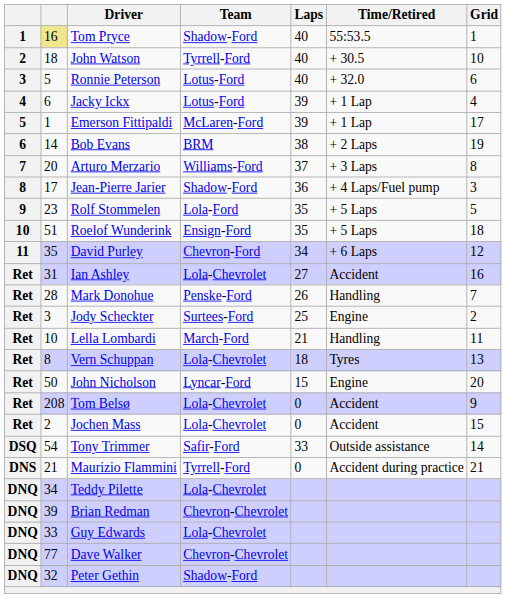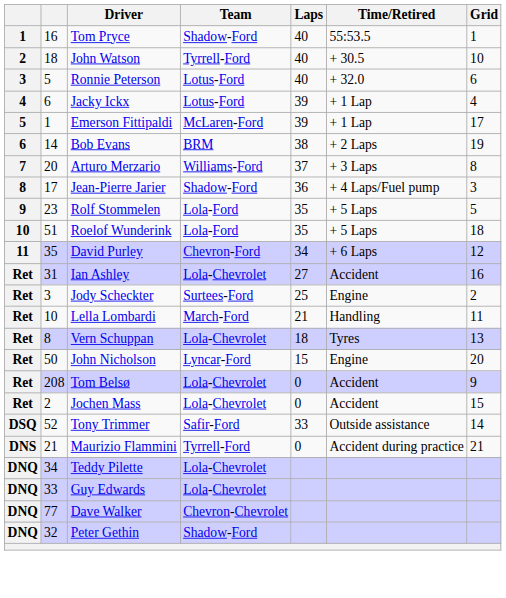 <table class="wikitable">
 <tr>
 <th></th>
 <th></th>
 <th>Driver</th>
 <th>Team</th>
 <th>Laps</th>
 <th>Time/Retired</th>
 <th>Grid</th>
 </tr>
 <tr>
 <th>1</th>
-<td style="background: khaki;">16</td>
+<td>16</td>
 <td> <a href='#'>Tom Pryce</a></td>
 <td><a href='#'>Shadow</a>-<a href='#'>Ford</a></td>
 <td>40</td>
 <td>55:53.5</td>
 <td>1</td>
 </tr>
 <tr>
 <th>2</th>
 <td>18</td>
 <td> <a href='#'>John Watson</a></td>
 <td><a href='#'>Tyrrell</a>-<a href='#'>Ford</a></td>
 <td>40</td>
 <td>+ 30.5</td>
 <td>10</td>
 </tr>
 <tr>
 <th>3</th>
 <td>5</td>
 <td> <a href='#'>Ronnie Peterson</a></td>
 <td><a href='#'>Lotus</a>-<a href='#'>Ford</a></td>
 <td>40</td>
 <td>+ 32.0</td>
 <td>6</td>
 </tr>
 <tr>
 <th>4</th>
 <td>6</td>
 <td> <a href='#'>Jacky Ickx</a></td>
 <td><a href='#'>Lotus</a>-<a href='#'>Ford</a></td>
 <td>39</td>
 <td>+ 1 Lap</td>
 <td>4</td>
 </tr>
 <tr>
 <th>5</th>
 <td>1</td>
 <td> <a href='#'>Emerson Fittipaldi</a></td>
 <td><a href='#'>McLaren</a>-<a href='#'>Ford</a></td>
 <td>39</td>
 <td>+ 1 Lap</td>
 <td>17</td>
 </tr>
 <tr>
 <th>6</th>
 <td>14</td>
 <td> <a href='#'>Bob Evans</a></td>
 <td><a href='#'>BRM</a></td>
 <td>38</td>
 <td>+ 2 Laps</td>
 <td>19</td>
 </tr>
 <tr>
 <th>7</th>
 <td>20</td>
 <td> <a href='#'>Arturo Merzario</a></td>
 <td><a href='#'>Williams</a>-<a href='#'>Ford</a></td>
 <td>37</td>
 <td>+ 3 Laps</td>
 <td>8</td>
 </tr>
 <tr>
 <th>8</th>
 <td>17</td>
 <td> <a href='#'>Jean-Pierre Jarier</a></td>
 <td><a href='#'>Shadow</a>-<a href='#'>Ford</a></td>
 <td>36</td>
 <td>+ 4 Laps/Fuel pump</td>
 <td>3</td>
 </tr>
 <tr>
 <th>9</th>
 <td>23</td>
 <td> <a href='#'>Rolf Stommelen</a></td>
 <td><a href='#'>Lola</a>-<a href='#'>Ford</a></td>
 <td>35</td>
 <td>+ 5 Laps</td>
 <td>5</td>
 </tr>
 <tr>
 <th>10</th>
 <td>51</td>
 <td> <a href='#'>Roelof Wunderink</a></td>
-<td><a href='#'>Ensign</a>-<a href='#'>Ford</a></td>
+<td><a href='#'>Lola</a>-<a href='#'>Ford</a></td>
 <td>35</td>
 <td>+ 5 Laps</td>
 <td>18</td>
 </tr>
 <tr style="background:#CFCFFF;">
 <th>11</th>
 <td>35</td>
 <td> <a href='#'>David Purley</a></td>
 <td><a href='#'>Chevron</a>-<a href='#'>Ford</a></td>
 <td>34</td>
 <td>+ 6 Laps</td>
 <td>12</td>
 </tr>
 <tr style="background:#CFCFFF;">
 <th>Ret</th>
 <td>31</td>
 <td> <a href='#'>Ian Ashley</a></td>
 <td><a href='#'>Lola</a>-<a href='#'>Chevrolet</a></td>
 <td>27</td>
 <td>Accident</td>
 <td>16</td>
-</tr>
-<tr>
-<th>Ret</th>
-<td>28</td>
-<td> <a href='#'>Mark Donohue</a></td>
-<td><a href='#'>Penske</a>-<a href='#'>Ford</a></td>
-<td>26</td>
-<td>Handling</td>
-<td>7</td>
 </tr>
 <tr>
 <th>Ret</th>
 <td>3</td>
 <td> <a href='#'>Jody Scheckter</a></td>
 <td><a href='#'>Surtees</a>-<a href='#'>Ford</a></td>
 <td>25</td>
 <td>Engine</td>
 <td>2</td>
 </tr>
 <tr>
 <th>Ret</th>
 <td>10</td>
 <td> <a href='#'>Lella Lombardi</a></td>
 <td><a href='#'>March</a>-<a href='#'>Ford</a></td>
 <td>21</td>
 <td>Handling</td>
 <td>11</td>
 </tr>
 <tr style="background:#CFCFFF;">
 <th>Ret</th>
 <td>8</td>
 <td> <a href='#'>Vern Schuppan</a></td>
 <td><a href='#'>Lola</a>-<a href='#'>Chevrolet</a></td>
 <td>18</td>
 <td>Tyres</td>
 <td>13</td>
 </tr>
 <tr>
 <th>Ret</th>
 <td>50</td>
 <td> <a href='#'>John Nicholson</a></td>
 <td><a href='#'>Lyncar</a>-<a href='#'>Ford</a></td>
 <td>15</td>
 <td>Engine</td>
 <td>20</td>
 </tr>
 <tr style="background:#CFCFFF;">
 <th>Ret</th>
 <td>208</td>
 <td> <a href='#'>Tom Belsø</a></td>
 <td><a href='#'>Lola</a>-<a href='#'>Chevrolet</a></td>
 <td>0</td>
 <td>Accident</td>
 <td>9</td>
 </tr>
 <tr>
 <th>Ret</th>
 <td>2</td>
 <td> <a href='#'>Jochen Mass</a></td>
 <td><a href='#'>Lola</a>-<a href='#'>Chevrolet</a></td>
 <td>0</td>
 <td>Accident</td>
 <td>15</td>
 </tr>
 <tr>
 <th>DSQ</th>
-<td>54</td>
+<td>52</td>
 <td> <a href='#'>Tony Trimmer</a></td>
 <td><a href='#'>Safir</a>-<a href='#'>Ford</a></td>
 <td>33</td>
 <td>Outside assistance</td>
 <td>14</td>
 </tr>
 <tr>
 <th>DNS</th>
 <td>21</td>
 <td> <a href='#'>Maurizio Flammini</a></td>
 <td><a href='#'>Tyrrell</a>-<a href='#'>Ford</a></td>
 <td>0</td>
 <td>Accident during practice</td>
 <td>21</td>
 </tr>
 <tr style="background:#CFCFFF;">
 <th>DNQ</th>
 <td>34</td>
 <td> <a href='#'>Teddy Pilette</a></td>
 <td><a href='#'>Lola</a>-<a href='#'>Chevrolet</a></td>
-<td></td>
-<td></td>
-<td></td>
-</tr>
-<tr style="background:#CFCFFF;">
-<th>DNQ</th>
-<td>39</td>
-<td> <a href='#'>Brian Redman</a></td>
-<td><a href='#'>Chevron</a>-<a href='#'>Chevrolet</a></td>
 <td></td>
 <td></td>
 <td></td>
 </tr>
 <tr style="background:#CFCFFF;">
 <th>DNQ</th>
 <td>33</td>
 <td> <a href='#'>Guy Edwards</a></td>
 <td><a href='#'>Lola</a>-<a href='#'>Chevrolet</a></td>
 <td></td>
 <td></td>
 <td></td>
 </tr>
 <tr style="background:#CFCFFF;">
 <th>DNQ</th>
 <td>77</td>
 <td> <a href='#'>Dave Walker</a></td>
 <td><a href='#'>Chevron</a>-<a href='#'>Chevrolet</a></td>
 <td></td>
 <td></td>
 <td></td>
 </tr>
 <tr style="background:#CFCFFF;">
 <th>DNQ</th>
 <td>32</td>
 <td> <a href='#'>Peter Gethin</a></td>
 <td><a href='#'>Shadow</a>-<a href='#'>Ford</a></td>
 <td></td>
 <td></td>
 <td></td>
 </tr>
 <tr>
 <th colspan="7"></th>
 </tr>
 </table>
